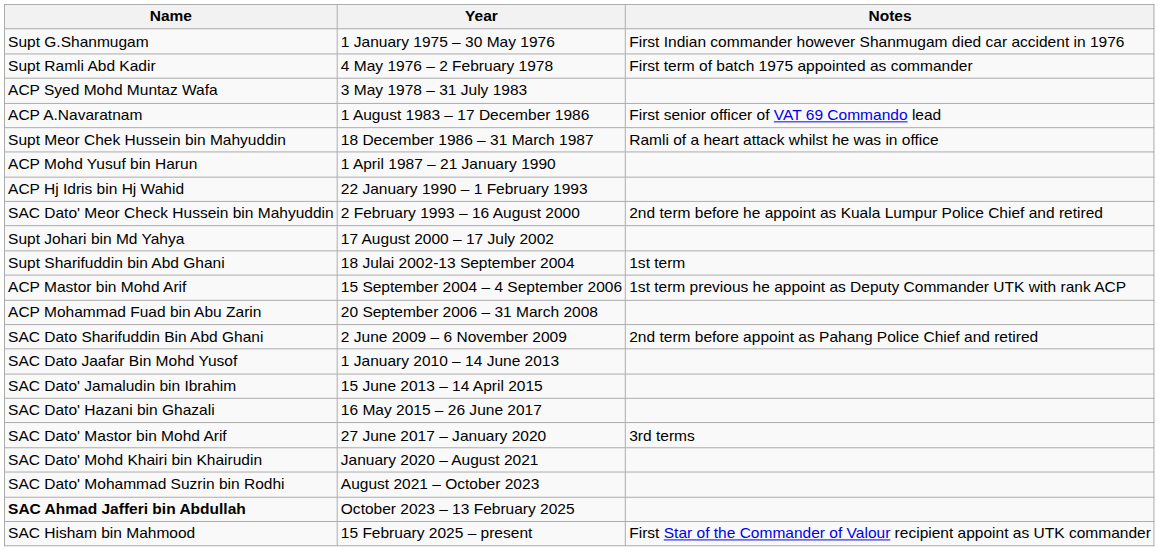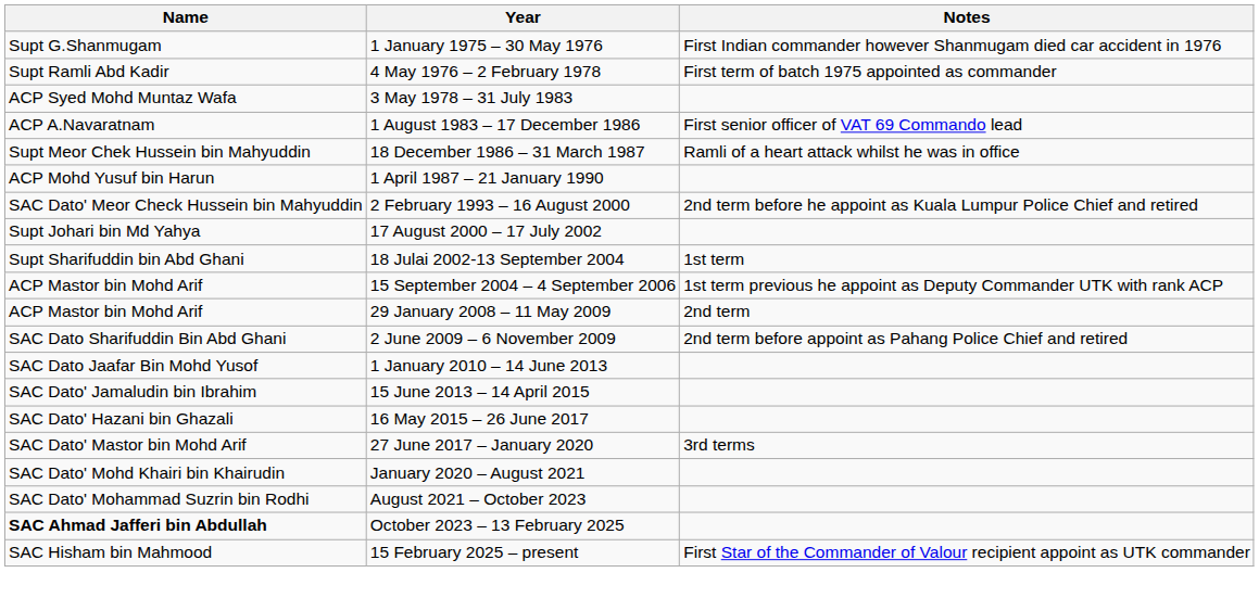 <table class="wikitable">
 <tr>
 <th>Name</th>
 <th>Year</th>
 <th>Notes</th>
 </tr>
 <tr>
 <td>Supt G.Shanmugam</td>
 <td>1 January 1975 – 30 May 1976</td>
 <td>First Indian commander however Shanmugam died car accident in 1976</td>
 </tr>
 <tr>
 <td>Supt Ramli Abd Kadir</td>
 <td>4 May 1976 – 2 February 1978</td>
 <td>First term of batch 1975 appointed as commander</td>
 </tr>
 <tr>
 <td>ACP Syed Mohd Muntaz Wafa</td>
 <td>3 May 1978 – 31 July 1983</td>
 <td></td>
 </tr>
 <tr>
 <td>ACP A.Navaratnam</td>
 <td>1 August 1983 – 17 December 1986</td>
 <td>First senior officer of <a href='#'>VAT 69 Commando</a> lead</td>
 </tr>
 <tr>
 <td>Supt Meor Chek Hussein bin Mahyuddin</td>
 <td>18 December 1986 – 31 March 1987</td>
 <td>Ramli of a  heart attack whilst he was in office</td>
 </tr>
 <tr>
 <td>ACP Mohd Yusuf bin Harun</td>
 <td>1 April 1987 – 21 January 1990</td>
 <td></td>
 </tr>
 <tr>
-<td>ACP Hj Idris bin Hj Wahid</td>
-<td>22 January 1990 – 1 February 1993</td>
-<td></td>
-</tr>
-<tr>
 <td>SAC Dato' Meor Check Hussein bin Mahyuddin</td>
 <td>2 February 1993 – 16 August 2000</td>
 <td>2nd term before he appoint as Kuala Lumpur Police Chief and retired</td>
 </tr>
 <tr>
 <td>Supt Johari bin Md Yahya</td>
 <td>17 August 2000 – 17 July 2002</td>
 <td></td>
 </tr>
 <tr>
 <td>Supt Sharifuddin bin Abd Ghani</td>
 <td>18 Julai 2002-13 September 2004</td>
 <td>1st term</td>
 </tr>
 <tr>
 <td>ACP Mastor bin Mohd Arif</td>
 <td>15 September 2004 – 4 September 2006</td>
 <td>1st term previous he appoint as Deputy Commander UTK with rank ACP</td>
 </tr>
 <tr>
-<td>ACP Mohammad Fuad bin Abu Zarin</td>
-<td>20 September 2006 – 31 March 2008</td>
-<td></td>
+<td>ACP Mastor bin Mohd Arif</td>
+<td>29 January 2008 – 11 May 2009</td>
+<td>2nd term</td>
 </tr>
 <tr>
 <td>SAC Dato Sharifuddin Bin Abd Ghani</td>
 <td>2 June 2009 – 6 November 2009</td>
 <td>2nd term before appoint as Pahang Police Chief and retired</td>
 </tr>
 <tr>
 <td>SAC Dato Jaafar Bin Mohd Yusof</td>
 <td>1 January 2010 – 14 June 2013</td>
 <td></td>
 </tr>
 <tr>
 <td>SAC Dato' Jamaludin bin Ibrahim</td>
 <td>15 June 2013 – 14 April 2015</td>
 <td></td>
 </tr>
 <tr>
 <td>SAC Dato' Hazani bin Ghazali</td>
 <td>16 May 2015 – 26 June 2017</td>
 <td></td>
 </tr>
 <tr>
 <td>SAC Dato' Mastor bin Mohd Arif</td>
 <td>27 June 2017 – January 2020</td>
 <td>3rd terms</td>
 </tr>
 <tr>
 <td>SAC Dato' Mohd Khairi bin Khairudin</td>
 <td>January 2020 – August 2021</td>
 <td></td>
 </tr>
 <tr>
 <td>SAC Dato' Mohammad Suzrin bin Rodhi</td>
 <td>August 2021 – October 2023</td>
 <td></td>
 </tr>
 <tr>
 <td><strong>SAC Ahmad Jafferi bin Abdullah</strong></td>
 <td>October 2023 – 13 February 2025</td>
 <td></td>
 </tr>
 <tr>
 <td>SAC Hisham bin Mahmood </td>
 <td>15 February 2025 – present</td>
 <td>First <a href='#'>Star of the Commander of Valour</a> recipient appoint as UTK commander</td>
 </tr>
 </table>
